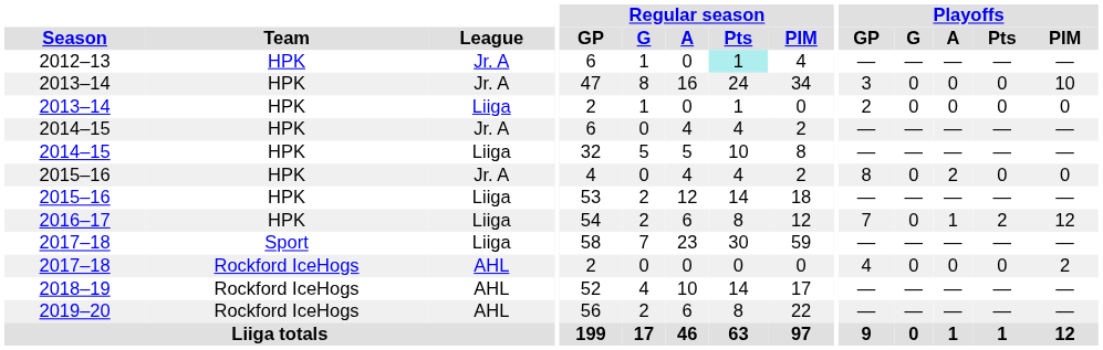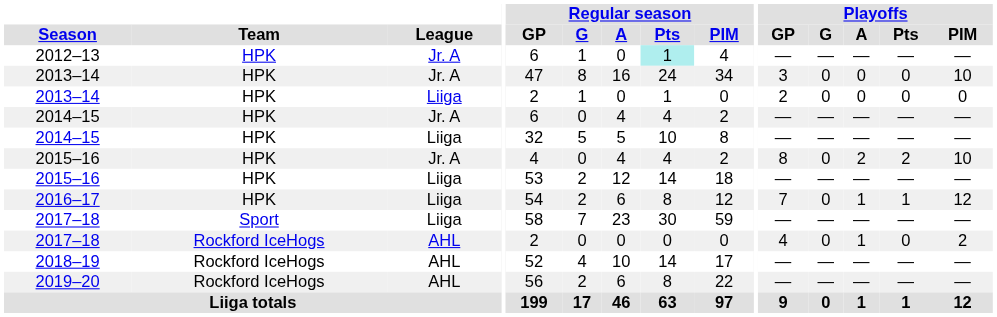 <table border="0" cellpadding="1" cellspacing="0" style="text-align:center; width:60em">
 <tr bgcolor="#e0e0e0">
 <th colspan="3" bgcolor="#ffffff"></th>
 <th rowspan="99" bgcolor="#ffffff"></th>
 <th colspan="5"><a href='#'>Regular season</a></th>
 <th rowspan="99" bgcolor="#ffffff"></th>
 <th colspan="5"><a href='#'>Playoffs</a></th>
 </tr>
 <tr bgcolor="#e0e0e0">
 <th><a href='#'>Season</a></th>
 <th>Team</th>
 <th>League</th>
 <th>GP</th>
 <th><a href='#'>G</a></th>
 <th><a href='#'>A</a></th>
 <th><a href='#'>Pts</a></th>
 <th><a href='#'>PIM</a></th>
 <th>GP</th>
 <th>G</th>
 <th>A</th>
 <th>Pts</th>
 <th>PIM</th>
 </tr>
 <tr>
 <td>2012–13</td>
 <td><a href='#'>HPK</a></td>
 <td><a href='#'>Jr. A</a></td>
 <td>6</td>
 <td>1</td>
 <td>0</td>
 <td style="background: paleturquoise;">1</td>
 <td>4</td>
 <td>—</td>
 <td>—</td>
 <td>—</td>
 <td>—</td>
 <td>—</td>
 </tr>
 <tr bgcolor="#f0f0f0">
 <td>2013–14</td>
 <td>HPK</td>
 <td>Jr. A</td>
 <td>47</td>
 <td>8</td>
 <td>16</td>
 <td>24</td>
 <td>34</td>
 <td>3</td>
 <td>0</td>
 <td>0</td>
 <td>0</td>
 <td>10</td>
 </tr>
 <tr>
 <td><a href='#'>2013–14</a></td>
 <td>HPK</td>
 <td><a href='#'>Liiga</a></td>
 <td>2</td>
 <td>1</td>
 <td>0</td>
 <td>1</td>
 <td>0</td>
 <td>2</td>
 <td>0</td>
 <td>0</td>
 <td>0</td>
 <td>0</td>
 </tr>
 <tr bgcolor="#f0f0f0">
 <td>2014–15</td>
 <td>HPK</td>
 <td>Jr. A</td>
 <td>6</td>
 <td>0</td>
 <td>4</td>
 <td>4</td>
 <td>2</td>
 <td>—</td>
 <td>—</td>
 <td>—</td>
 <td>—</td>
 <td>—</td>
 </tr>
 <tr>
 <td><a href='#'>2014–15</a></td>
 <td>HPK</td>
 <td>Liiga</td>
 <td>32</td>
 <td>5</td>
 <td>5</td>
 <td>10</td>
 <td>8</td>
 <td>—</td>
 <td>—</td>
 <td>—</td>
 <td>—</td>
 <td>—</td>
 </tr>
 <tr bgcolor="#f0f0f0">
 <td>2015–16</td>
 <td>HPK</td>
 <td>Jr. A</td>
 <td>4</td>
 <td>0</td>
 <td>4</td>
 <td>4</td>
 <td>2</td>
 <td>8</td>
 <td>0</td>
 <td>2</td>
-<td>0</td>
-<td>0</td>
+<td>2</td>
+<td>10</td>
 </tr>
 <tr>
 <td><a href='#'>2015–16</a></td>
 <td>HPK</td>
 <td>Liiga</td>
 <td>53</td>
 <td>2</td>
 <td>12</td>
 <td>14</td>
 <td>18</td>
 <td>—</td>
 <td>—</td>
 <td>—</td>
 <td>—</td>
 <td>—</td>
 </tr>
 <tr bgcolor="#f0f0f0">
 <td><a href='#'>2016–17</a></td>
 <td>HPK</td>
 <td>Liiga</td>
 <td>54</td>
 <td>2</td>
 <td>6</td>
 <td>8</td>
 <td>12</td>
 <td>7</td>
 <td>0</td>
 <td>1</td>
-<td>2</td>
+<td>1</td>
 <td>12</td>
 </tr>
 <tr>
 <td><a href='#'>2017–18</a></td>
 <td><a href='#'>Sport</a></td>
 <td>Liiga</td>
 <td>58</td>
 <td>7</td>
 <td>23</td>
 <td>30</td>
 <td>59</td>
 <td>—</td>
 <td>—</td>
 <td>—</td>
 <td>—</td>
 <td>—</td>
 </tr>
 <tr bgcolor="#f0f0f0">
 <td><a href='#'>2017–18</a></td>
 <td><a href='#'>Rockford IceHogs</a></td>
 <td><a href='#'>AHL</a></td>
 <td>2</td>
 <td>0</td>
 <td>0</td>
 <td>0</td>
 <td>0</td>
 <td>4</td>
 <td>0</td>
-<td>0</td>
+<td>1</td>
 <td>0</td>
 <td>2</td>
 </tr>
 <tr>
 <td><a href='#'>2018–19</a></td>
 <td>Rockford IceHogs</td>
 <td>AHL</td>
 <td>52</td>
 <td>4</td>
 <td>10</td>
 <td>14</td>
 <td>17</td>
 <td>—</td>
 <td>—</td>
 <td>—</td>
 <td>—</td>
 <td>—</td>
 </tr>
 <tr bgcolor="#f0f0f0">
 <td><a href='#'>2019–20</a></td>
 <td>Rockford IceHogs</td>
 <td>AHL</td>
 <td>56</td>
 <td>2</td>
 <td>6</td>
 <td>8</td>
 <td>22</td>
 <td>—</td>
 <td>—</td>
 <td>—</td>
 <td>—</td>
 <td>—</td>
 </tr>
 <tr bgcolor="#e0e0e0">
 <th colspan="3">Liiga totals</th>
 <th>199</th>
 <th>17</th>
 <th>46</th>
 <th>63</th>
 <th>97</th>
 <th>9</th>
 <th>0</th>
 <th>1</th>
 <th>1</th>
 <th>12</th>
 </tr>
 </table>
